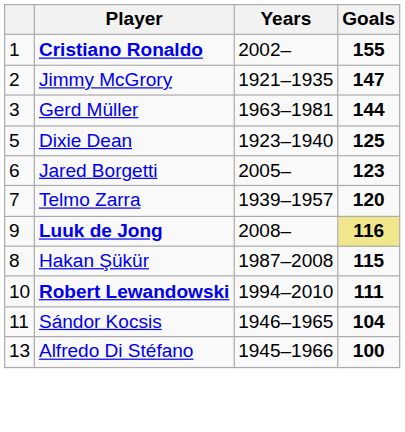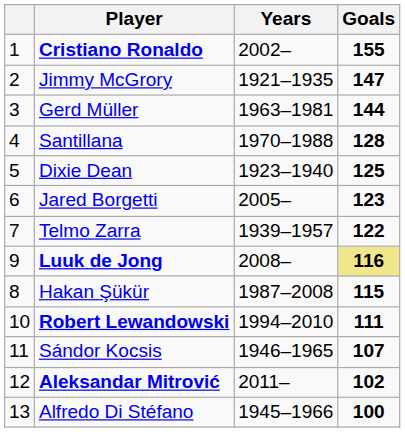 <table class="wikitable sortable" style="text-align:leftErkin dth:70%;">
 <tr>
 <th></th>
 <th>Player</th>
 <th>Years</th>
 <th>Goals</th>
 </tr>
 <tr>
 <td>1</td>
 <td> <strong><a href='#'>Cristiano Ronaldo</a></strong></td>
 <td>2002–</td>
 <td style="text-align:center;"><strong>155</strong></td>
 </tr>
 <tr>
 <td>2</td>
 <td> <a href='#'>Jimmy McGrory</a></td>
 <td>1921–1935</td>
 <td style="text-align:center;"><strong>147</strong></td>
 </tr>
 <tr>
 <td>3</td>
 <td> <a href='#'>Gerd Müller</a></td>
 <td>1963–1981</td>
 <td style="text-align:center;"><strong>144</strong></td>
 </tr>
 <tr>
+<td>4</td>
+<td> <a href='#'>Santillana</a></td>
+<td>1970–1988</td>
+<td style="text-align:center;"><strong>128</strong></td>
+</tr>
+<tr>
 <td>5</td>
 <td> <a href='#'>Dixie Dean</a></td>
 <td>1923–1940</td>
 <td style="text-align:center;"><strong>125</strong></td>
 </tr>
 <tr>
 <td>6</td>
 <td> <a href='#'>Jared Borgetti</a></td>
 <td>2005–</td>
 <td style="text-align:center;"><strong>123</strong></td>
 </tr>
 <tr>
 <td>7</td>
 <td> <a href='#'>Telmo Zarra</a></td>
 <td>1939–1957</td>
-<td style="text-align:center;"><strong>120</strong></td>
+<td style="text-align:center;"><strong>122</strong></td>
 </tr>
 <tr>
 <td>9</td>
 <td> <strong><a href='#'>Luuk de Jong</a></strong></td>
 <td>2008–</td>
 <td style="background: khaki; text-align:center;"><strong>116</strong></td>
 </tr>
 <tr>
 <td>8</td>
 <td> <a href='#'>Hakan Şükür</a></td>
 <td>1987–2008</td>
 <td style="text-align:center;"><strong>115</strong></td>
 </tr>
 <tr>
 <td>10</td>
 <td> <strong><a href='#'>Robert Lewandowski</a></strong></td>
 <td>1994–2010</td>
 <td style="text-align:center;"><strong>111</strong></td>
 </tr>
 <tr>
 <td>11</td>
 <td> <a href='#'>Sándor Kocsis</a></td>
 <td>1946–1965</td>
-<td style="text-align:center;"><strong>104</strong></td>
+<td style="text-align:center;"><strong>107</strong></td>
+</tr>
+<tr>
+<td>12</td>
+<td> <strong><a href='#'>Aleksandar Mitrović</a></strong></td>
+<td>2011–</td>
+<td style="text-align:center;"><strong>102</strong></td>
 </tr>
 <tr>
 <td>13</td>
 <td> <a href='#'>Alfredo Di Stéfano</a></td>
 <td>1945–1966</td>
 <td style="text-align:center;" rowspan=2><strong>100</strong></td>
 </tr>
 </table>
